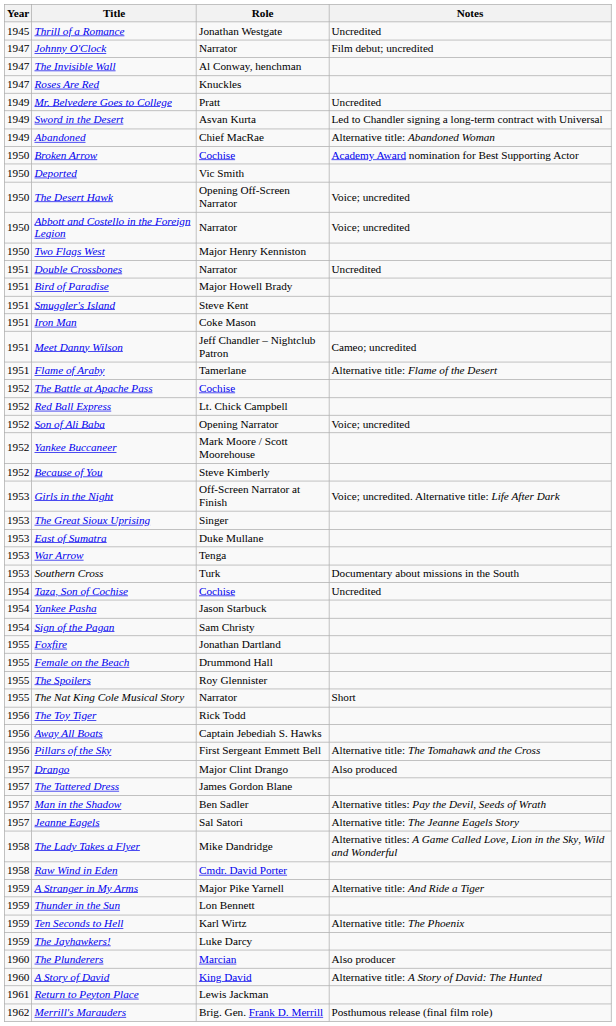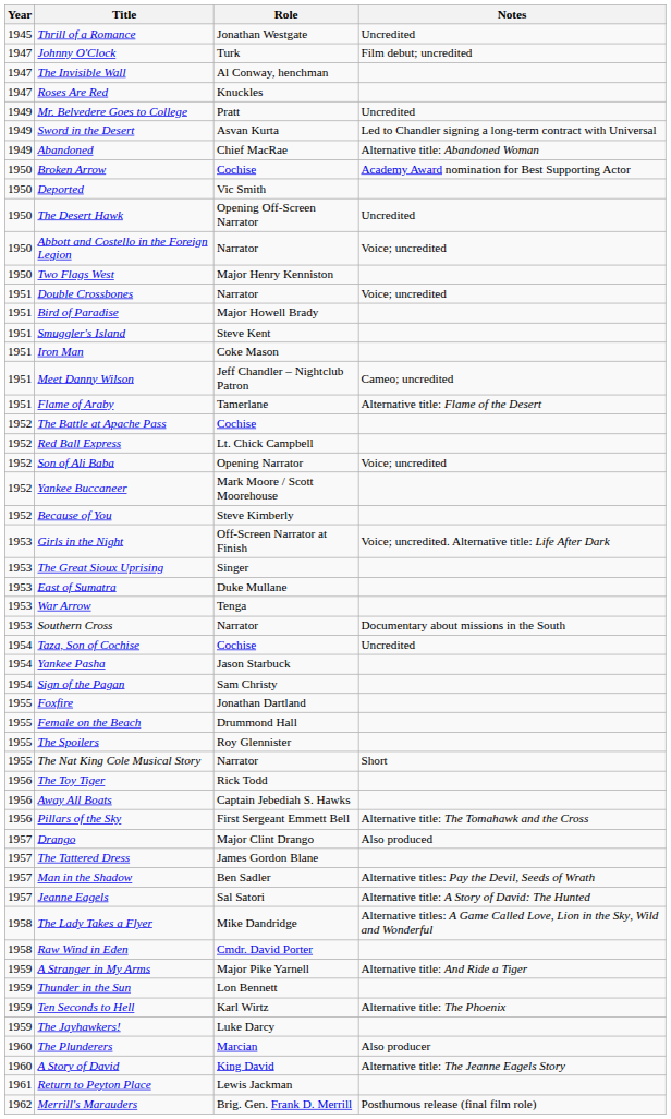 <table class="wikitable sortable">
 <tr>
 <th>Year</th>
 <th>Title</th>
 <th>Role</th>
 <th class="unsortable">Notes</th>
 </tr>
 <tr>
 <td>1945</td>
 <td><em><a href='#'>Thrill of a Romance</a></em></td>
 <td>Jonathan Westgate</td>
 <td>Uncredited</td>
 </tr>
 <tr>
 <td>1947</td>
 <td><em><a href='#'>Johnny O'Clock</a></em></td>
-<td>Narrator</td>
+<td>Turk</td>
 <td>Film debut; uncredited</td>
 </tr>
 <tr>
 <td>1947</td>
 <td><em><a href='#'>The Invisible Wall</a></em></td>
 <td>Al Conway, henchman</td>
 <td></td>
 </tr>
 <tr>
 <td>1947</td>
 <td><em><a href='#'>Roses Are Red</a></em></td>
 <td>Knuckles</td>
 <td></td>
 </tr>
 <tr>
 <td>1949</td>
 <td><em><a href='#'>Mr. Belvedere Goes to College</a></em></td>
 <td>Pratt</td>
 <td>Uncredited</td>
 </tr>
 <tr>
 <td>1949</td>
 <td><em><a href='#'>Sword in the Desert</a></em></td>
 <td>Asvan Kurta</td>
 <td>Led to Chandler signing a long-term contract with Universal</td>
 </tr>
 <tr>
 <td>1949</td>
 <td><em><a href='#'>Abandoned</a></em></td>
 <td>Chief MacRae</td>
 <td>Alternative title: <em>Abandoned Woman</em></td>
 </tr>
 <tr>
 <td>1950</td>
 <td><em><a href='#'>Broken Arrow</a></em></td>
 <td><a href='#'>Cochise</a></td>
 <td><a href='#'>Academy Award</a> nomination for Best Supporting Actor</td>
 </tr>
 <tr>
 <td>1950</td>
 <td><em><a href='#'>Deported</a></em></td>
 <td>Vic Smith</td>
 <td></td>
 </tr>
 <tr>
 <td>1950</td>
 <td><em><a href='#'>The Desert Hawk</a></em></td>
 <td>Opening Off-Screen Narrator</td>
-<td>Voice; uncredited</td>
+<td>Uncredited</td>
 </tr>
 <tr>
 <td>1950</td>
 <td><em><a href='#'>Abbott and Costello in the Foreign Legion</a></em></td>
 <td>Narrator</td>
 <td>Voice; uncredited</td>
 </tr>
 <tr>
 <td>1950</td>
 <td><em><a href='#'>Two Flags West</a></em></td>
 <td>Major Henry Kenniston</td>
 <td></td>
 </tr>
 <tr>
 <td>1951</td>
 <td><em><a href='#'>Double Crossbones</a></em></td>
 <td>Narrator</td>
-<td>Uncredited</td>
+<td>Voice; uncredited</td>
 </tr>
 <tr>
 <td>1951</td>
 <td><em><a href='#'>Bird of Paradise</a></em></td>
 <td>Major Howell Brady</td>
 <td></td>
 </tr>
 <tr>
 <td>1951</td>
 <td><em><a href='#'>Smuggler's Island</a></em></td>
 <td>Steve Kent</td>
 <td></td>
 </tr>
 <tr>
 <td>1951</td>
 <td><em><a href='#'>Iron Man</a></em></td>
 <td>Coke Mason</td>
 <td></td>
 </tr>
 <tr>
 <td>1951</td>
 <td><em><a href='#'>Meet Danny Wilson</a></em></td>
 <td>Jeff Chandler – Nightclub Patron</td>
 <td>Cameo; uncredited</td>
 </tr>
 <tr>
 <td>1951</td>
 <td><em><a href='#'>Flame of Araby</a></em></td>
 <td>Tamerlane</td>
 <td>Alternative title: <em>Flame of the Desert</em></td>
 </tr>
 <tr>
 <td>1952</td>
 <td><em><a href='#'>The Battle at Apache Pass</a></em></td>
 <td><a href='#'>Cochise</a></td>
 <td></td>
 </tr>
 <tr>
 <td>1952</td>
 <td><em><a href='#'>Red Ball Express</a></em></td>
 <td>Lt. Chick Campbell</td>
 <td></td>
 </tr>
 <tr>
 <td>1952</td>
 <td><em><a href='#'>Son of Ali Baba</a></em></td>
 <td>Opening Narrator</td>
 <td>Voice; uncredited</td>
 </tr>
 <tr>
 <td>1952</td>
 <td><em><a href='#'>Yankee Buccaneer</a></em></td>
 <td>Mark Moore / Scott Moorehouse</td>
 <td></td>
 </tr>
 <tr>
 <td>1952</td>
 <td><em><a href='#'>Because of You</a></em></td>
 <td>Steve Kimberly</td>
 <td></td>
 </tr>
 <tr>
 <td>1953</td>
 <td><em><a href='#'>Girls in the Night</a></em></td>
 <td>Off-Screen Narrator at Finish</td>
 <td>Voice; uncredited. Alternative title: <em>Life After Dark</em></td>
 </tr>
 <tr>
 <td>1953</td>
 <td><em><a href='#'>The Great Sioux Uprising</a></em></td>
 <td>Singer</td>
 <td></td>
 </tr>
 <tr>
 <td>1953</td>
 <td><em><a href='#'>East of Sumatra</a></em></td>
 <td>Duke Mullane</td>
 <td></td>
 </tr>
 <tr>
 <td>1953</td>
 <td><em><a href='#'>War Arrow</a></em></td>
 <td>Tenga</td>
 <td></td>
 </tr>
 <tr>
 <td>1953</td>
 <td><em>Southern Cross</em></td>
-<td>Turk</td>
+<td>Narrator</td>
 <td>Documentary about missions in the South</td>
 </tr>
 <tr>
 <td>1954</td>
 <td><em><a href='#'>Taza, Son of Cochise</a></em></td>
 <td><a href='#'>Cochise</a></td>
 <td>Uncredited</td>
 </tr>
 <tr>
 <td>1954</td>
 <td><em><a href='#'>Yankee Pasha</a></em></td>
 <td>Jason Starbuck</td>
 <td></td>
 </tr>
 <tr>
 <td>1954</td>
 <td><em><a href='#'>Sign of the Pagan</a></em></td>
 <td>Sam Christy</td>
 <td></td>
 </tr>
 <tr>
 <td>1955</td>
 <td><em><a href='#'>Foxfire</a></em></td>
 <td>Jonathan Dartland</td>
 <td></td>
 </tr>
 <tr>
 <td>1955</td>
 <td><em><a href='#'>Female on the Beach</a></em></td>
 <td>Drummond Hall</td>
 <td></td>
 </tr>
 <tr>
 <td>1955</td>
 <td><em><a href='#'>The Spoilers</a></em></td>
 <td>Roy Glennister</td>
 <td></td>
 </tr>
 <tr>
 <td>1955</td>
 <td><em>The Nat King Cole Musical Story</em></td>
 <td>Narrator</td>
 <td>Short</td>
 </tr>
 <tr>
 <td>1956</td>
 <td><em><a href='#'>The Toy Tiger</a></em></td>
 <td>Rick Todd</td>
 <td></td>
 </tr>
 <tr>
 <td>1956</td>
 <td><em><a href='#'>Away All Boats</a></em></td>
 <td>Captain Jebediah S. Hawks</td>
 <td></td>
 </tr>
 <tr>
 <td>1956</td>
 <td><em><a href='#'>Pillars of the Sky</a></em></td>
 <td>First Sergeant Emmett Bell</td>
 <td>Alternative title: <em>The Tomahawk and the Cross</em></td>
 </tr>
 <tr>
 <td>1957</td>
 <td><em><a href='#'>Drango</a></em></td>
 <td>Major Clint Drango</td>
 <td>Also produced</td>
 </tr>
 <tr>
 <td>1957</td>
 <td><em><a href='#'>The Tattered Dress</a></em></td>
 <td>James Gordon Blane</td>
 <td></td>
 </tr>
 <tr>
 <td>1957</td>
 <td><em><a href='#'>Man in the Shadow</a></em></td>
 <td>Ben Sadler</td>
 <td>Alternative titles: <em>Pay the Devil</em>, <em>Seeds of Wrath</em></td>
 </tr>
 <tr>
 <td>1957</td>
 <td><em><a href='#'>Jeanne Eagels</a></em></td>
 <td>Sal Satori</td>
-<td>Alternative title: <em>The Jeanne Eagels Story</em></td>
+<td>Alternative title: <em>A Story of David: The Hunted</em></td>
 </tr>
 <tr>
 <td>1958</td>
 <td><em><a href='#'>The Lady Takes a Flyer</a></em></td>
 <td>Mike Dandridge</td>
 <td>Alternative titles: <em>A Game Called Love</em>, <em>Lion in the Sky</em>, <em>Wild and Wonderful</em></td>
 </tr>
 <tr>
 <td>1958</td>
 <td><em><a href='#'>Raw Wind in Eden</a></em></td>
 <td><a href='#'>Cmdr. David Porter</a></td>
 <td></td>
 </tr>
 <tr>
 <td>1959</td>
 <td><em><a href='#'>A Stranger in My Arms</a></em></td>
 <td>Major Pike Yarnell</td>
 <td>Alternative title: <em>And Ride a Tiger</em></td>
 </tr>
 <tr>
 <td>1959</td>
 <td><em><a href='#'>Thunder in the Sun</a></em></td>
 <td>Lon Bennett</td>
 <td></td>
 </tr>
 <tr>
 <td>1959</td>
 <td><em><a href='#'>Ten Seconds to Hell</a></em></td>
 <td>Karl Wirtz</td>
 <td>Alternative title: <em>The Phoenix</em></td>
 </tr>
 <tr>
 <td>1959</td>
 <td><em><a href='#'>The Jayhawkers!</a></em></td>
 <td>Luke Darcy</td>
 <td></td>
 </tr>
 <tr>
 <td>1960</td>
 <td><em><a href='#'>The Plunderers</a></em></td>
 <td><a href='#'>Marcian</a></td>
 <td>Also producer</td>
 </tr>
 <tr>
 <td>1960</td>
 <td><em><a href='#'>A Story of David</a></em></td>
 <td><a href='#'>King David</a></td>
-<td>Alternative title: <em>A Story of David: The Hunted</em></td>
+<td>Alternative title: <em>The Jeanne Eagels Story</em></td>
 </tr>
 <tr>
 <td>1961</td>
 <td><em><a href='#'>Return to Peyton Place</a></em></td>
 <td>Lewis Jackman</td>
 <td></td>
 </tr>
 <tr>
 <td>1962</td>
 <td><em><a href='#'>Merrill's Marauders</a></em></td>
 <td>Brig. Gen. <a href='#'>Frank D. Merrill</a></td>
 <td>Posthumous release (final film role)</td>
 </tr>
 </table>
